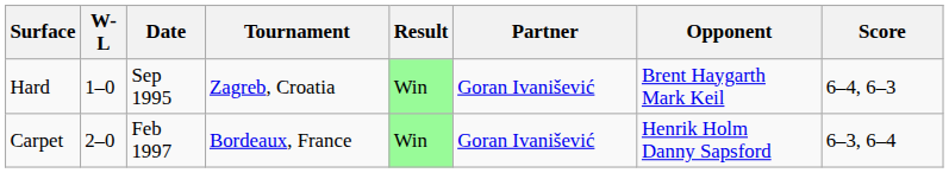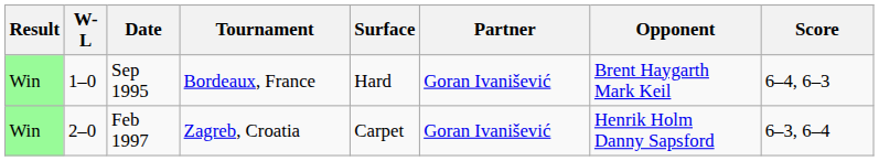 <table class="sortable wikitable">
 <tr>
-<th style="width:50px">Surface</th>
+<th>Result</th>
 <th style="width:30px" class="unsortable">W-L</th>
 <th style="width:55px">Date</th>
 <th style="width:140px">Tournament</th>
-<th>Result</th>
+<th style="width:50px">Surface</th>
 <th style="width:140px">Partner</th>
 <th style="width:140px">Opponent</th>
 <th style="width:90px" class="unsortable">Score</th>
 </tr>
 <tr>
-<td>Hard</td>
+<td style="background:#98fb98;">Win</td>
 <td>1–0</td>
 <td>Sep 1995</td>
-<td><a href='#'>Zagreb</a>, Croatia</td>
-<td style="background:#98fb98;">Win</td>
+<td><a href='#'>Bordeaux</a>, France</td>
+<td>Hard</td>
 <td> <a href='#'>Goran Ivanišević</a></td>
 <td> <a href='#'>Brent Haygarth</a><br> <a href='#'>Mark Keil</a></td>
 <td>6–4, 6–3</td>
 </tr>
 <tr>
-<td>Carpet</td>
+<td style="background:#98fb98;">Win</td>
 <td>2–0</td>
 <td>Feb 1997</td>
-<td><a href='#'>Bordeaux</a>, France</td>
-<td style="background:#98fb98;">Win</td>
+<td><a href='#'>Zagreb</a>, Croatia</td>
+<td>Carpet</td>
 <td> <a href='#'>Goran Ivanišević</a></td>
 <td> <a href='#'>Henrik Holm</a><br> <a href='#'>Danny Sapsford</a></td>
 <td>6–3, 6–4</td>
 </tr>
 </table>
